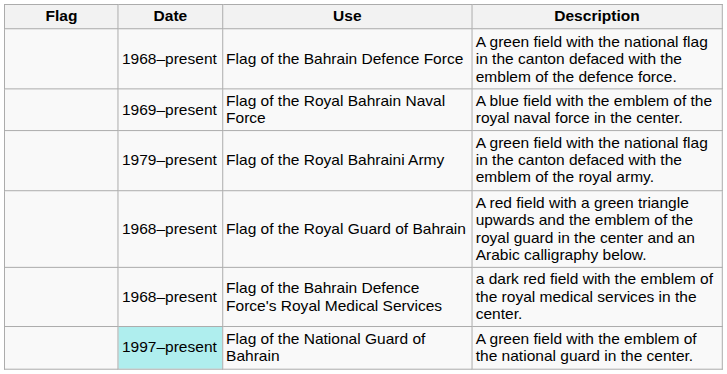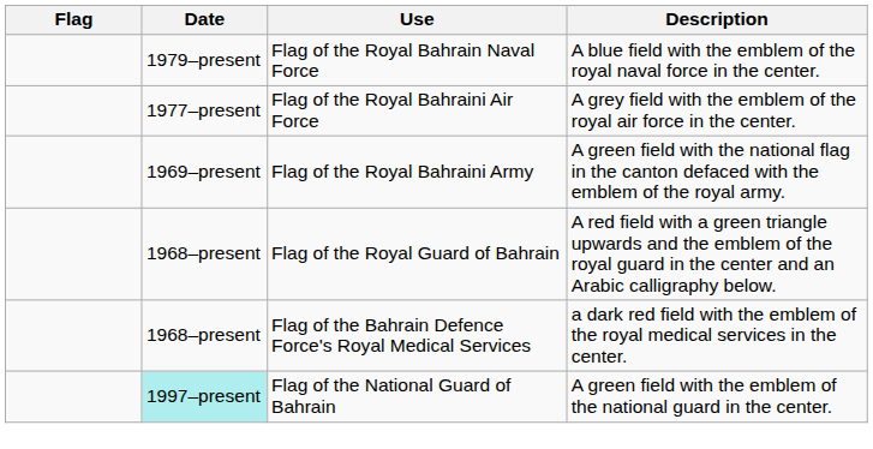 <table class="wikitable">
 <tr>
 <th style="width:110px;">Flag</th>
 <th style="width:100px;">Date</th>
 <th style="width:250px;">Use</th>
 <th style="width:250px;">Description</th>
 </tr>
 <tr>
 <td></td>
-<td>1968–present</td>
-<td>Flag of the Bahrain Defence Force</td>
-<td>A green field with the national flag in the canton defaced with the emblem of the defence force.</td>
-</tr>
-<tr>
-<td></td>
-<td>1969–present</td>
+<td>1979–present</td>
 <td>Flag of the Royal Bahrain Naval Force</td>
 <td>A blue field with the emblem of the royal naval force in the center.</td>
 </tr>
 <tr>
 <td></td>
-<td>1979–present</td>
+<td>1977–present</td>
+<td>Flag of the Royal Bahraini Air Force</td>
+<td>A grey field with the emblem of the royal air force in the center.</td>
+</tr>
+<tr>
+<td></td>
+<td>1969–present</td>
 <td>Flag of the Royal Bahraini Army</td>
 <td>A green field with the national flag in the canton defaced with the emblem of the royal army.</td>
 </tr>
 <tr>
 <td></td>
 <td>1968–present</td>
 <td>Flag of the Royal Guard of Bahrain</td>
 <td>A red field with a green triangle upwards and the emblem of the royal guard in the center and an Arabic calligraphy below.</td>
 </tr>
 <tr>
 <td></td>
 <td>1968–present</td>
 <td>Flag of the Bahrain Defence Force's Royal Medical Services</td>
 <td>a dark red field with the emblem of the royal medical services in the center.</td>
 </tr>
 <tr>
 <td></td>
 <td style="background: paleturquoise;">1997–present</td>
 <td>Flag of the National Guard of Bahrain</td>
 <td>A green field with the emblem of the national guard in the center.</td>
 </tr>
 </table>
